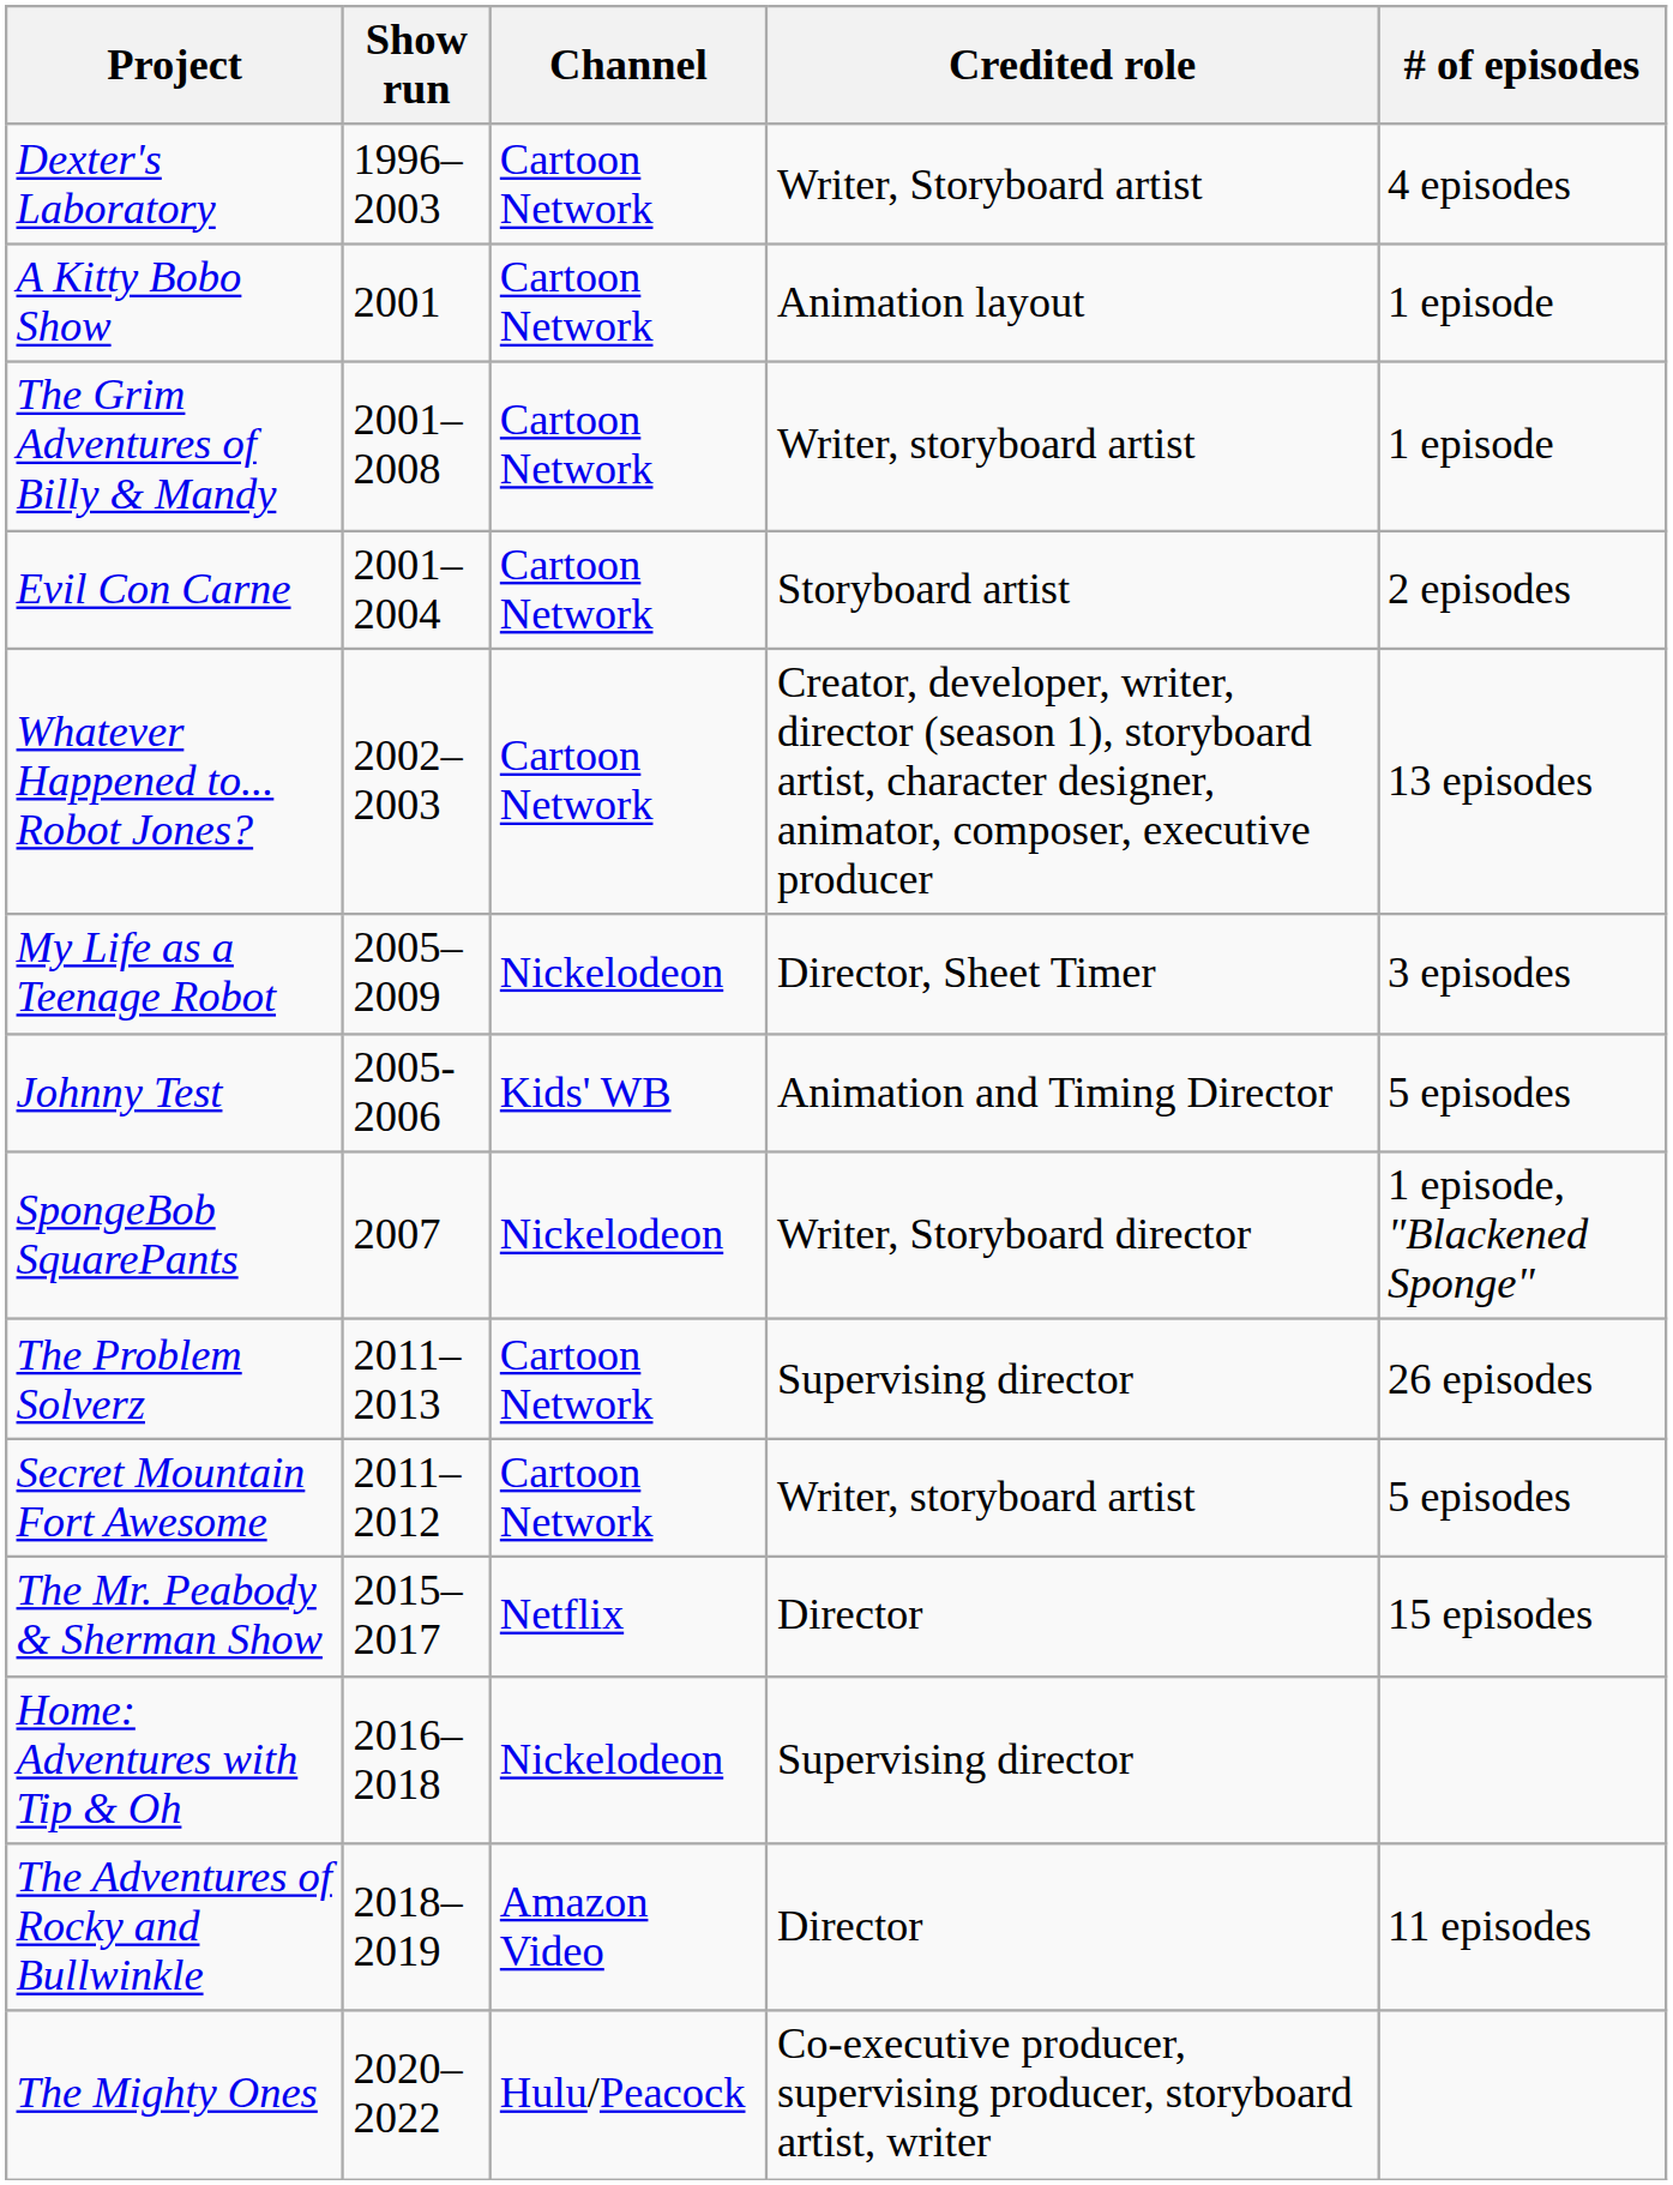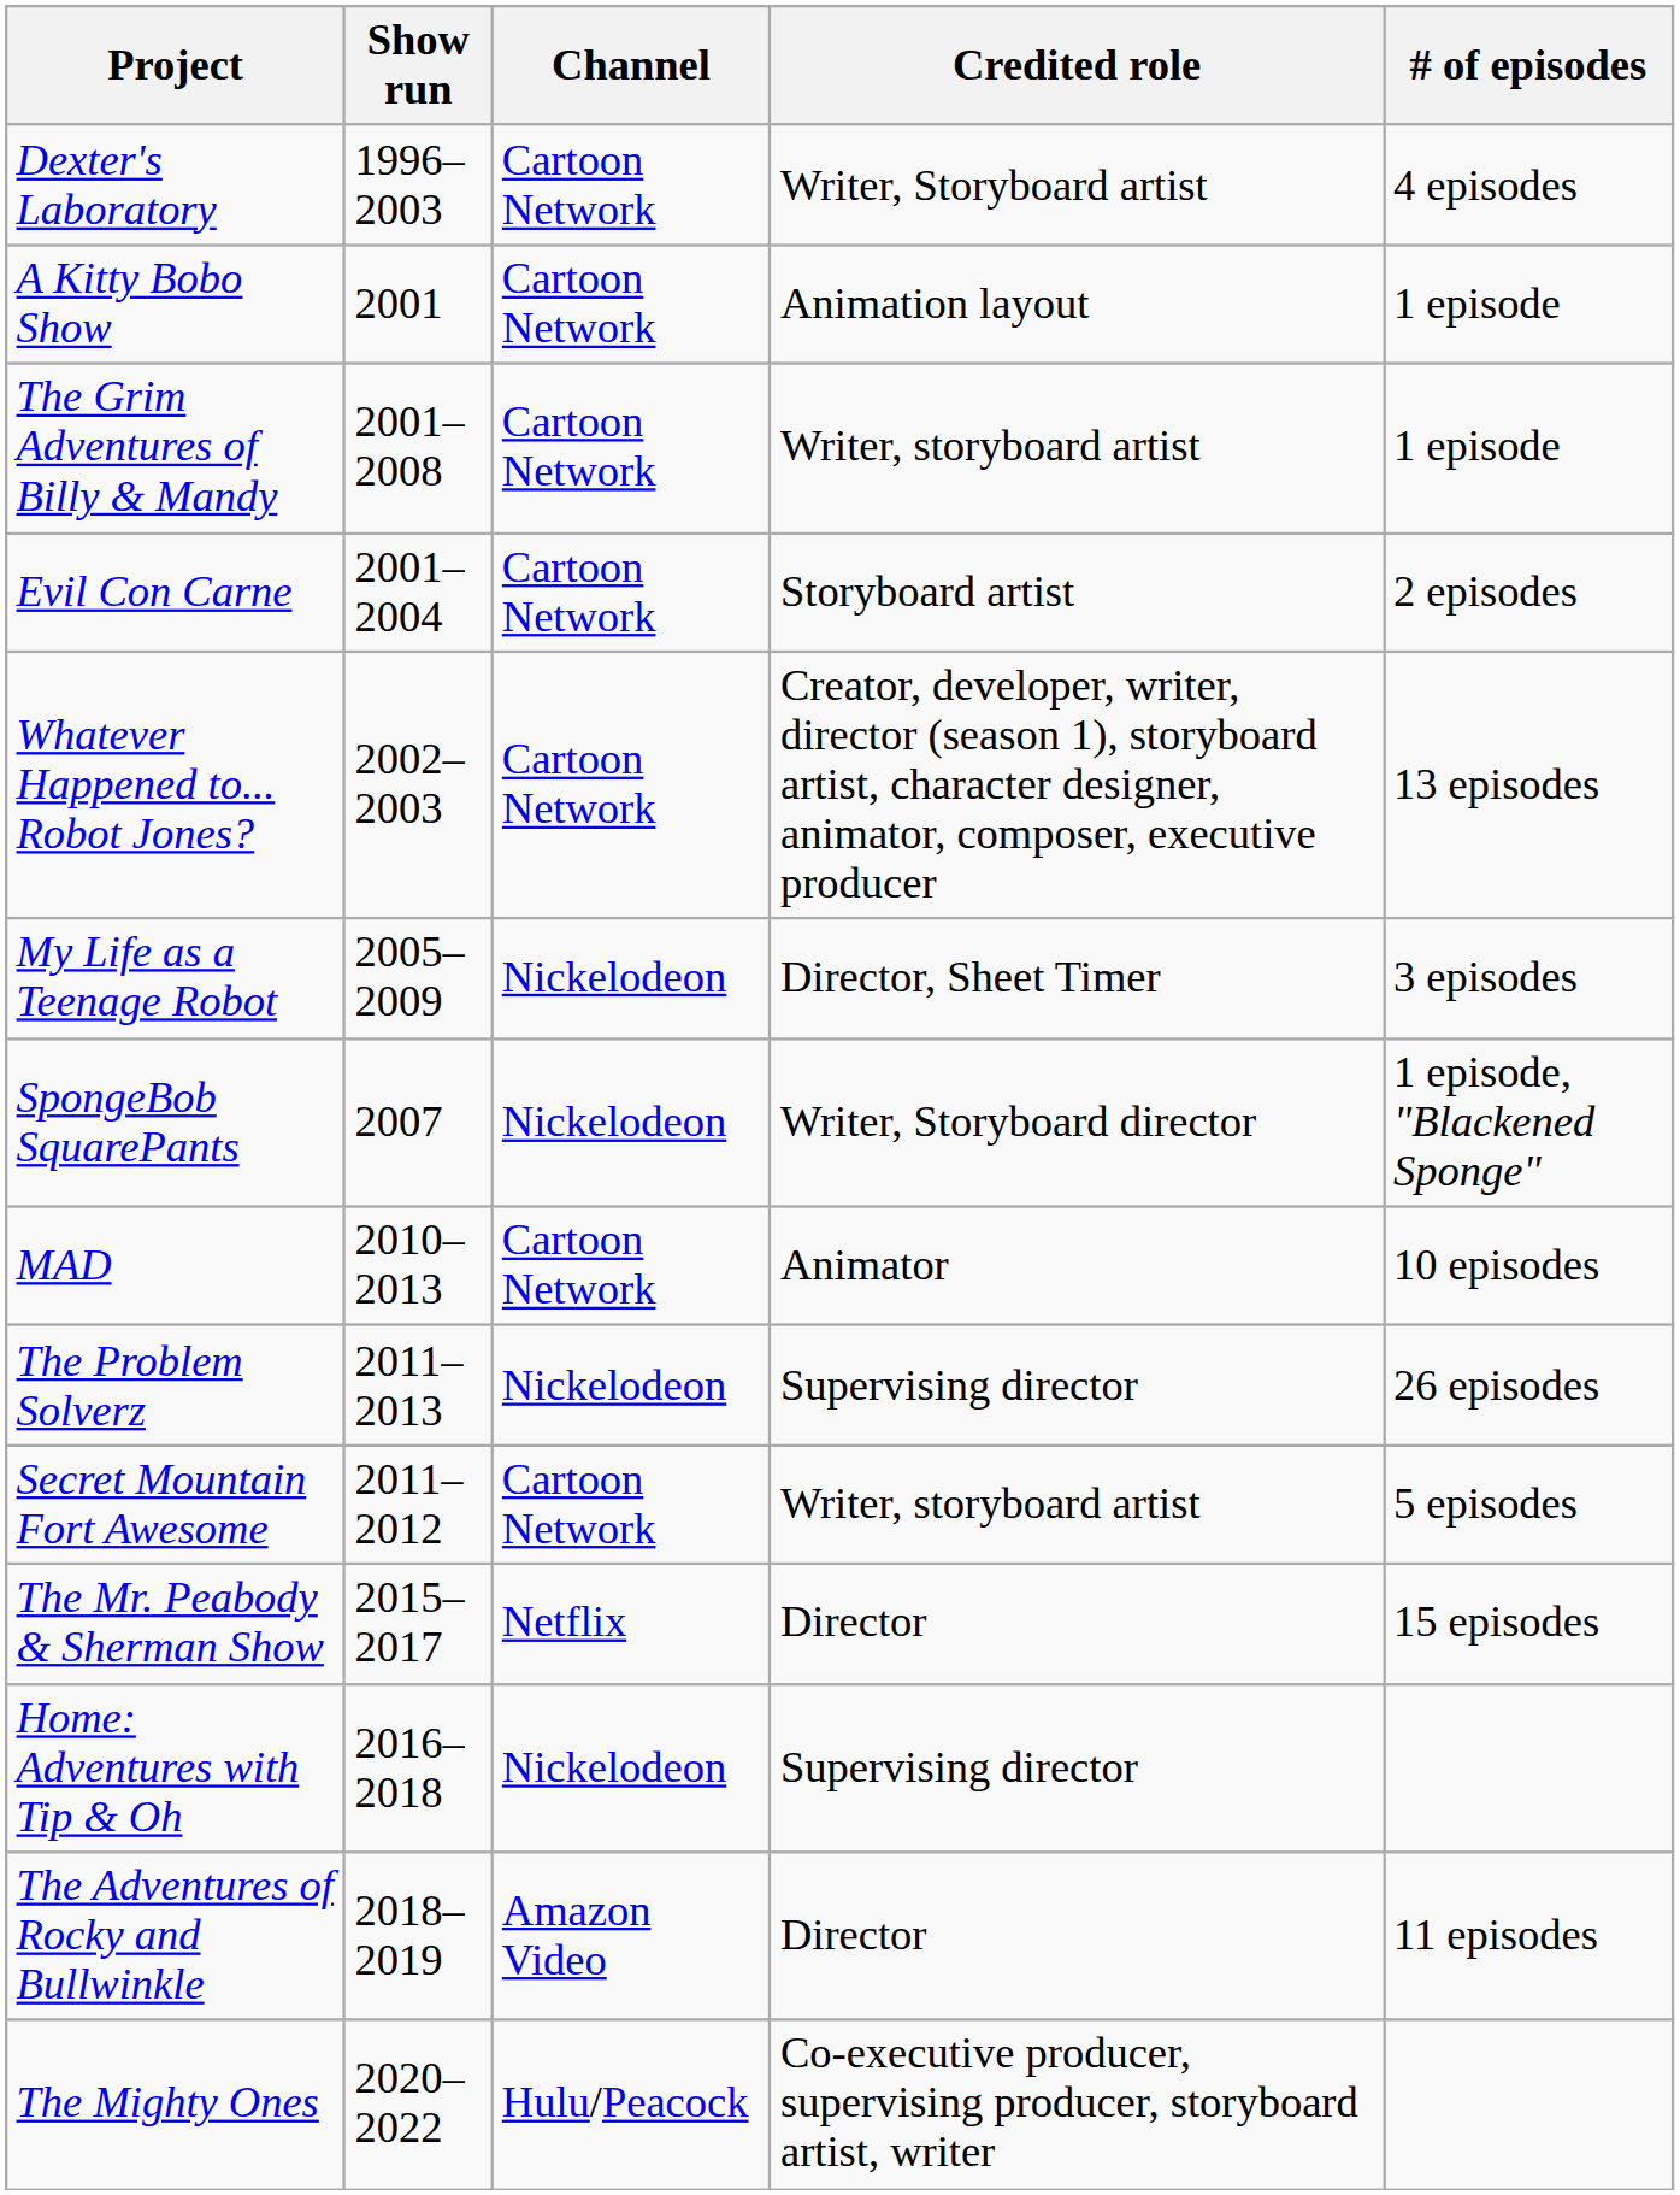 <table class="wikitable">
 <tr>
 <th>Project</th>
 <th>Show run</th>
 <th>Channel</th>
 <th>Credited role</th>
 <th># of episodes</th>
 </tr>
 <tr>
 <td><em><a href='#'>Dexter's Laboratory</a></em></td>
 <td>1996–2003</td>
 <td><a href='#'>Cartoon Network</a></td>
 <td>Writer, Storyboard artist</td>
 <td>4 episodes</td>
 </tr>
 <tr>
 <td><em><a href='#'>A Kitty Bobo Show</a></em></td>
 <td>2001</td>
 <td><a href='#'>Cartoon Network</a></td>
 <td>Animation layout</td>
 <td>1 episode</td>
 </tr>
 <tr>
 <td><em><a href='#'>The Grim Adventures of Billy & Mandy</a></em></td>
 <td>2001–2008</td>
 <td><a href='#'>Cartoon Network</a></td>
 <td>Writer, storyboard artist</td>
 <td>1 episode</td>
 </tr>
 <tr>
 <td><em><a href='#'>Evil Con Carne</a></em></td>
 <td>2001–2004</td>
 <td><a href='#'>Cartoon Network</a></td>
 <td>Storyboard artist</td>
 <td>2 episodes</td>
 </tr>
 <tr>
 <td><em><a href='#'>Whatever Happened to... Robot Jones?</a></em></td>
 <td>2002–2003</td>
 <td><a href='#'>Cartoon Network</a></td>
 <td>Creator, developer, writer, director (season 1), storyboard artist, character designer, animator, composer, executive producer</td>
 <td>13 episodes</td>
 </tr>
 <tr>
 <td><em><a href='#'>My Life as a Teenage Robot</a></em></td>
 <td>2005–2009</td>
 <td><a href='#'>Nickelodeon</a></td>
 <td>Director, Sheet Timer</td>
 <td>3 episodes</td>
 </tr>
 <tr>
-<td><em><a href='#'>Johnny Test</a></em></td>
-<td>2005-2006</td>
-<td><a href='#'>Kids' WB</a></td>
-<td>Animation and Timing Director</td>
-<td>5 episodes</td>
-</tr>
-<tr>
 <td><em><a href='#'>SpongeBob SquarePants</a></em></td>
 <td>2007</td>
 <td><a href='#'>Nickelodeon</a></td>
 <td>Writer, Storyboard director</td>
 <td>1 episode, <em>"Blackened Sponge"</em></td>
 </tr>
 <tr>
+<td><em><a href='#'>MAD</a></em></td>
+<td>2010–2013</td>
+<td><a href='#'>Cartoon Network</a></td>
+<td>Animator</td>
+<td>10 episodes</td>
+</tr>
+<tr>
 <td><em><a href='#'>The Problem Solverz</a></em></td>
 <td>2011–2013</td>
-<td><a href='#'>Cartoon Network</a></td>
+<td><a href='#'>Nickelodeon</a></td>
 <td>Supervising director</td>
 <td>26 episodes</td>
 </tr>
 <tr>
 <td><em><a href='#'>Secret Mountain Fort Awesome</a></em></td>
 <td>2011–2012</td>
 <td><a href='#'>Cartoon Network</a></td>
 <td>Writer, storyboard artist</td>
 <td>5 episodes</td>
 </tr>
 <tr>
 <td><em><a href='#'>The Mr. Peabody & Sherman Show</a></em></td>
 <td>2015–2017</td>
 <td><a href='#'>Netflix</a></td>
 <td>Director</td>
 <td>15 episodes</td>
 </tr>
 <tr>
 <td><em><a href='#'>Home: Adventures with Tip & Oh</a></em></td>
 <td>2016–2018</td>
 <td><a href='#'>Nickelodeon</a></td>
 <td>Supervising director</td>
 <td></td>
 </tr>
 <tr>
 <td><em><a href='#'>The Adventures of Rocky and Bullwinkle</a></em></td>
 <td>2018–2019</td>
 <td><a href='#'>Amazon Video</a></td>
 <td>Director</td>
 <td>11 episodes</td>
 </tr>
 <tr>
 <td><em><a href='#'>The Mighty Ones</a></em></td>
 <td>2020–2022</td>
 <td><a href='#'>Hulu</a>/<a href='#'>Peacock</a></td>
 <td>Co-executive producer, supervising producer, storyboard artist, writer</td>
 <td></td>
 </tr>
 </table>
